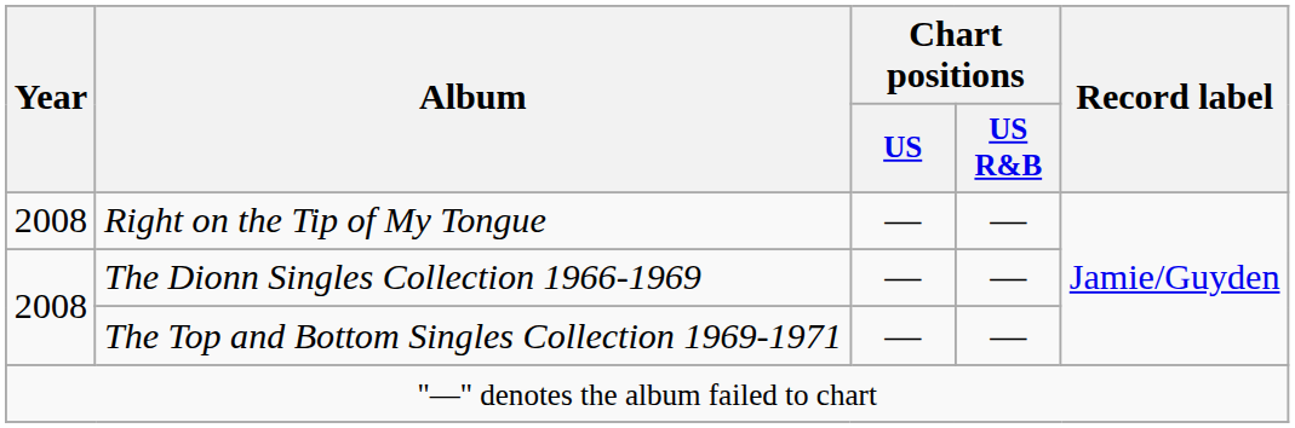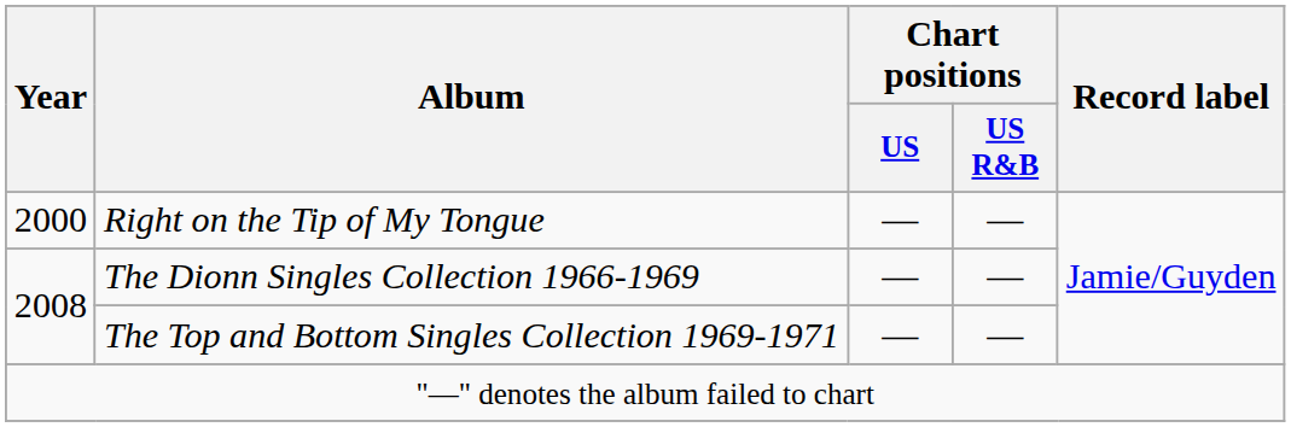 <table class="wikitable" style="text-align:center;">
 <tr>
 <th rowspan="2">Year</th>
 <th rowspan="2">Album</th>
 <th colspan="2">Chart positions</th>
 <th rowspan="2">Record label</th>
 </tr>
 <tr style="font-size:smaller;">
 <th style="width:40px;"><a href='#'>US</a></th>
 <th style="width:40px;"><a href='#'>US<br>R&B</a></th>
 </tr>
 <tr>
-<td>2008</td>
+<td>2000</td>
 <td style="text-align:left;"><em>Right on the Tip of My Tongue</em></td>
 <td>—</td>
 <td>—</td>
 <td rowspan="3"><a href='#'>Jamie/Guyden</a></td>
 </tr>
 <tr>
 <td rowspan="2">2008</td>
 <td style="text-align:left;"><em>The Dionn Singles Collection 1966-1969</em></td>
 <td>—</td>
 <td>—</td>
 </tr>
 <tr>
 <td style="text-align:left;"><em>The Top and Bottom Singles Collection 1969-1971</em></td>
 <td>—</td>
 <td>—</td>
 </tr>
 <tr>
 <td style="text-align:center;" colspan="7"><small>"—" denotes the album failed to chart</small></td>
 </tr>
 </table>
